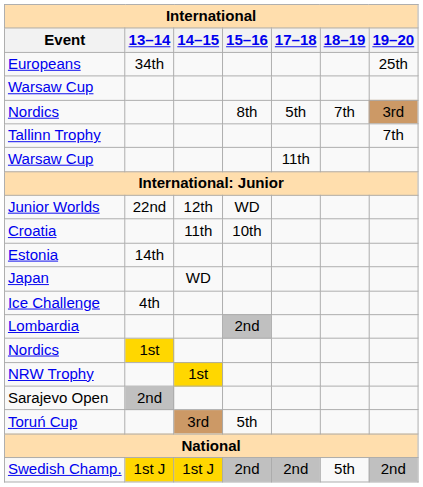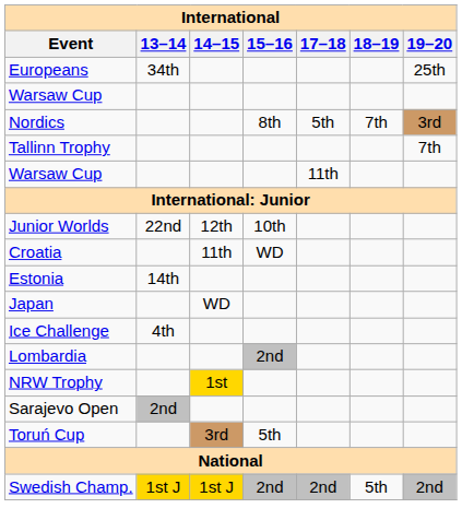 <table class="wikitable" style="text-align:center">
 <tr>
 <th colspan="7" style="background-color: #ffdead; " align="center">International</th>
 </tr>
 <tr>
 <th>Event</th>
 <th><a href='#'>13–14</a></th>
 <th><a href='#'>14–15</a></th>
 <th><a href='#'>15–16</a></th>
 <th><a href='#'>17–18</a></th>
 <th><a href='#'>18–19</a></th>
 <th><a href='#'>19–20</a></th>
 </tr>
 <tr>
 <td align=left><a href='#'>Europeans</a></td>
 <td>34th</td>
 <td></td>
 <td></td>
 <td></td>
 <td></td>
 <td>25th</td>
 </tr>
 <tr>
 <td align=left> <a href='#'>Warsaw Cup</a></td>
 <td></td>
 <td></td>
 <td></td>
 <td></td>
 <td></td>
 <td></td>
 </tr>
 <tr>
 <td align=left><a href='#'>Nordics</a></td>
 <td></td>
 <td></td>
 <td>8th</td>
 <td>5th</td>
 <td>7th</td>
 <td bgcolor=cc9966>3rd</td>
 </tr>
 <tr>
 <td align=left><a href='#'>Tallinn Trophy</a></td>
 <td></td>
 <td></td>
 <td></td>
 <td></td>
 <td></td>
 <td>7th</td>
 </tr>
 <tr>
 <td align=left><a href='#'>Warsaw Cup</a></td>
 <td></td>
 <td></td>
 <td></td>
 <td>11th</td>
 <td></td>
 <td></td>
 </tr>
 <tr>
 <th colspan="7" style="background-color: #ffdead; " align="center">International: Junior</th>
 </tr>
 <tr>
 <td align=left><a href='#'>Junior Worlds</a></td>
 <td>22nd</td>
 <td>12th</td>
-<td>WD</td>
+<td>10th</td>
 <td></td>
 <td></td>
 <td></td>
 </tr>
 <tr>
 <td align=left> <a href='#'>Croatia</a></td>
 <td></td>
 <td>11th</td>
-<td>10th</td>
+<td>WD</td>
 <td></td>
 <td></td>
 <td></td>
 </tr>
 <tr>
 <td align=left> <a href='#'>Estonia</a></td>
 <td>14th</td>
 <td></td>
 <td></td>
 <td></td>
 <td></td>
 <td></td>
 </tr>
 <tr>
 <td align=left> <a href='#'>Japan</a></td>
 <td></td>
 <td>WD</td>
 <td></td>
 <td></td>
 <td></td>
 <td></td>
 </tr>
 <tr>
 <td align=left><a href='#'>Ice Challenge</a></td>
 <td>4th</td>
 <td></td>
 <td></td>
 <td></td>
 <td></td>
 <td></td>
 </tr>
 <tr>
 <td align=left><a href='#'>Lombardia</a></td>
 <td></td>
 <td></td>
 <td bgcolor=silver>2nd</td>
-<td></td>
-<td></td>
-<td></td>
-</tr>
-<tr>
-<td align=left><a href='#'>Nordics</a></td>
-<td bgcolor="gold">1st</td>
-<td></td>
-<td></td>
 <td></td>
 <td></td>
 <td></td>
 </tr>
 <tr>
 <td align=left><a href='#'>NRW Trophy</a></td>
 <td></td>
 <td bgcolor=gold>1st</td>
 <td></td>
 <td></td>
 <td></td>
 <td></td>
 </tr>
 <tr>
 <td align=left>Sarajevo Open</td>
 <td bgcolor="silver">2nd</td>
 <td></td>
 <td></td>
 <td></td>
 <td></td>
 <td></td>
 </tr>
 <tr>
 <td align=left><a href='#'>Toruń Cup</a></td>
 <td></td>
 <td bgcolor=cc9966>3rd</td>
 <td>5th</td>
 <td></td>
 <td></td>
 <td></td>
 </tr>
 <tr>
 <th colspan="7" style="background-color: #ffdead; " align="center">National</th>
 </tr>
 <tr>
 <td align="left"><a href='#'>Swedish Champ.</a></td>
 <td bgcolor="gold">1st J</td>
 <td bgcolor="gold">1st J</td>
 <td bgcolor="silver">2nd</td>
 <td bgcolor="silver">2nd</td>
 <td>5th</td>
 <td bgcolor="silver">2nd</td>
 </tr>
 </table>
